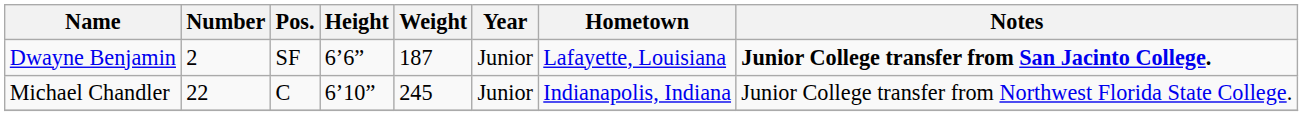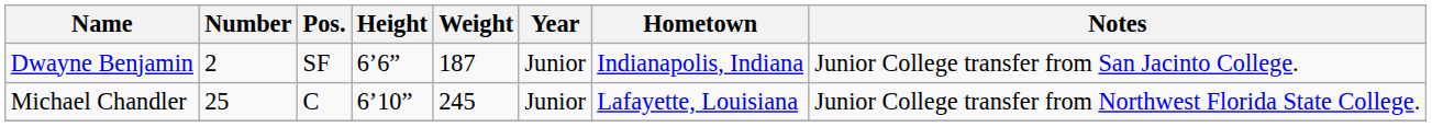 <table class="wikitable sortable" border="1">
 <tr>
 <th>Name</th>
 <th>Number</th>
 <th>Pos.</th>
 <th>Height</th>
 <th>Weight</th>
 <th>Year</th>
 <th>Hometown</th>
 <th class="unsortable">Notes</th>
 </tr>
 <tr>
 <td sortname><a href='#'>Dwayne Benjamin</a></td>
 <td>2</td>
 <td>SF</td>
 <td>6’6”</td>
 <td>187</td>
 <td>Junior</td>
-<td><a href='#'>Lafayette, Louisiana</a></td>
-<td><strong>Junior College transfer from <a href='#'>San Jacinto College</a>.</strong></td>
+<td><a href='#'>Indianapolis, Indiana</a></td>
+<td>Junior College transfer from <a href='#'>San Jacinto College</a>.</td>
 </tr>
 <tr>
 <td sortname>Michael Chandler</td>
-<td>22</td>
+<td>25</td>
 <td>C</td>
 <td>6’10”</td>
 <td>245</td>
 <td>Junior</td>
-<td><a href='#'>Indianapolis, Indiana</a></td>
+<td><a href='#'>Lafayette, Louisiana</a></td>
 <td>Junior College transfer from <a href='#'>Northwest Florida State College</a>.</td>
 </tr>
 <tr>
 </tr>
 </table>
